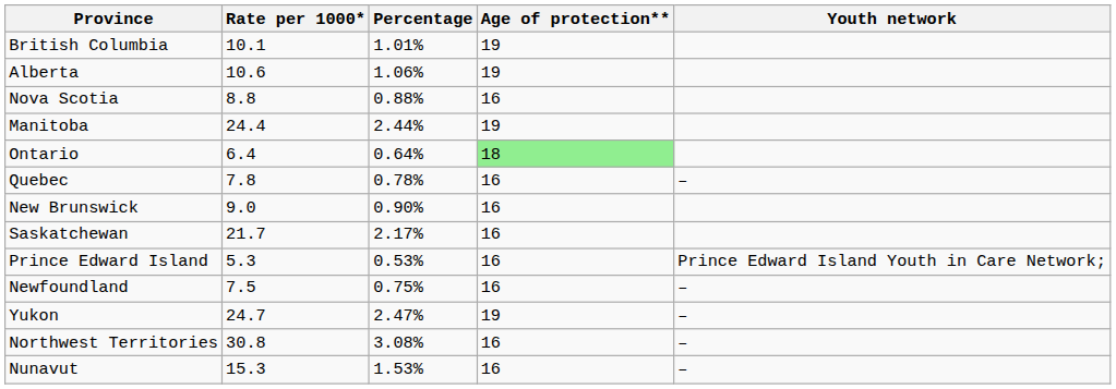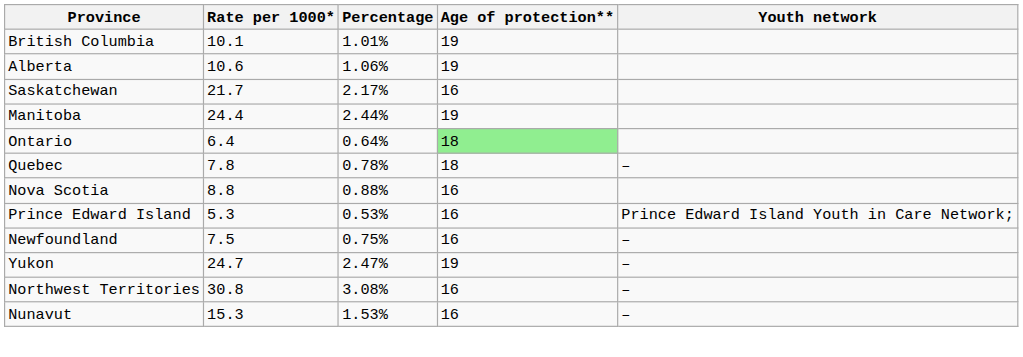 <table class="wikitable">
 <tr>
 <th>Province</th>
 <th>Rate per 1000*  </th>
 <th>Percentage</th>
 <th>Age of protection** </th>
 <th>Youth network</th>
 </tr>
 <tr>
 <td>British Columbia</td>
 <td>10.1</td>
 <td>1.01%</td>
 <td>19</td>
 <td></td>
 </tr>
 <tr>
 <td>Alberta</td>
 <td>10.6</td>
 <td>1.06%</td>
 <td>19</td>
 <td></td>
 </tr>
 <tr>
-<td>Nova Scotia</td>
-<td>8.8</td>
-<td>0.88%</td>
+<td>Saskatchewan</td>
+<td>21.7</td>
+<td>2.17%</td>
 <td>16</td>
 <td></td>
 </tr>
 <tr>
 <td>Manitoba</td>
 <td>24.4</td>
 <td>2.44%</td>
 <td>19</td>
 <td></td>
 </tr>
 <tr>
 <td>Ontario</td>
 <td>6.4</td>
 <td>0.64%</td>
 <td style="background: lightgreen;">18</td>
 <td></td>
 </tr>
 <tr>
 <td>Quebec</td>
 <td>7.8</td>
 <td>0.78%</td>
-<td>16</td>
+<td>18</td>
 <td>–</td>
 </tr>
 <tr>
-<td>New Brunswick</td>
-<td>9.0</td>
-<td>0.90%</td>
-<td>16</td>
-<td></td>
-</tr>
-<tr>
-<td>Saskatchewan</td>
-<td>21.7</td>
-<td>2.17%</td>
+<td>Nova Scotia</td>
+<td>8.8</td>
+<td>0.88%</td>
 <td>16</td>
 <td></td>
 </tr>
 <tr>
 <td>Prince Edward Island</td>
 <td>5.3</td>
 <td>0.53%</td>
 <td>16</td>
 <td>Prince Edward Island Youth in Care Network;</td>
 </tr>
 <tr>
 <td>Newfoundland</td>
 <td>7.5</td>
 <td>0.75%</td>
 <td>16</td>
 <td>–</td>
 </tr>
 <tr>
 <td>Yukon</td>
 <td>24.7</td>
 <td>2.47%</td>
 <td>19</td>
 <td>–</td>
 </tr>
 <tr>
 <td>Northwest Territories</td>
 <td>30.8</td>
 <td>3.08%</td>
 <td>16</td>
 <td>–</td>
 </tr>
 <tr>
 <td>Nunavut</td>
 <td>15.3</td>
 <td>1.53%</td>
 <td>16</td>
 <td>–</td>
 </tr>
 </table>
